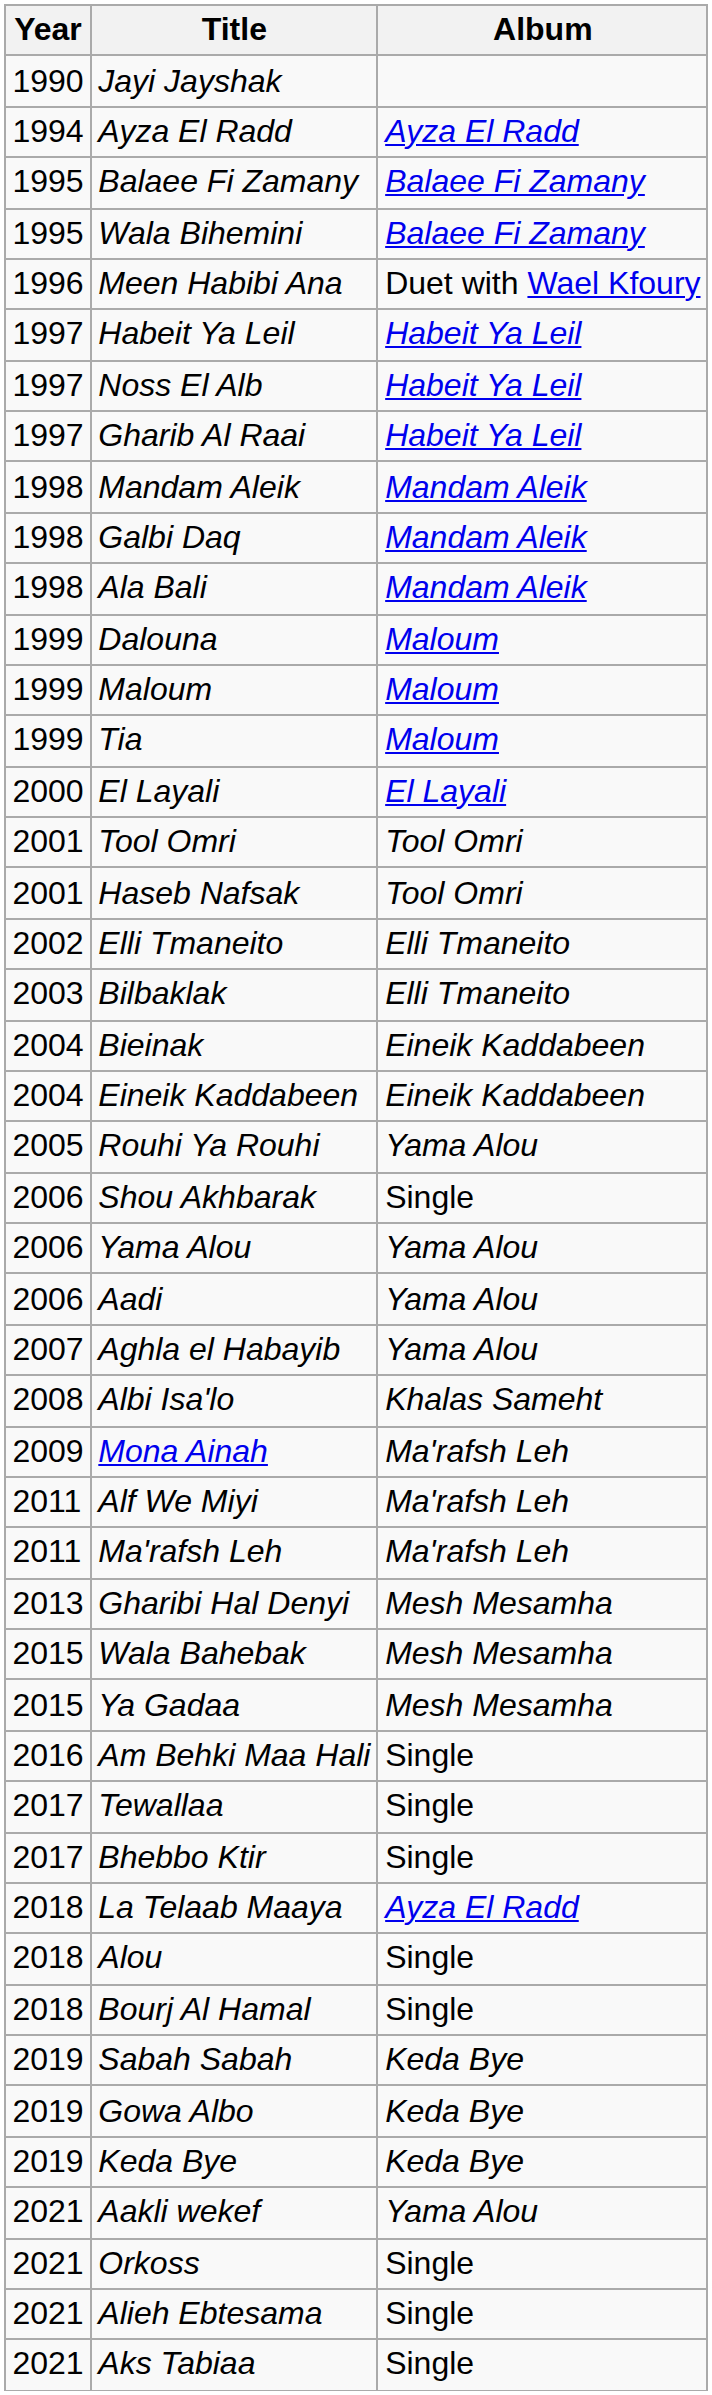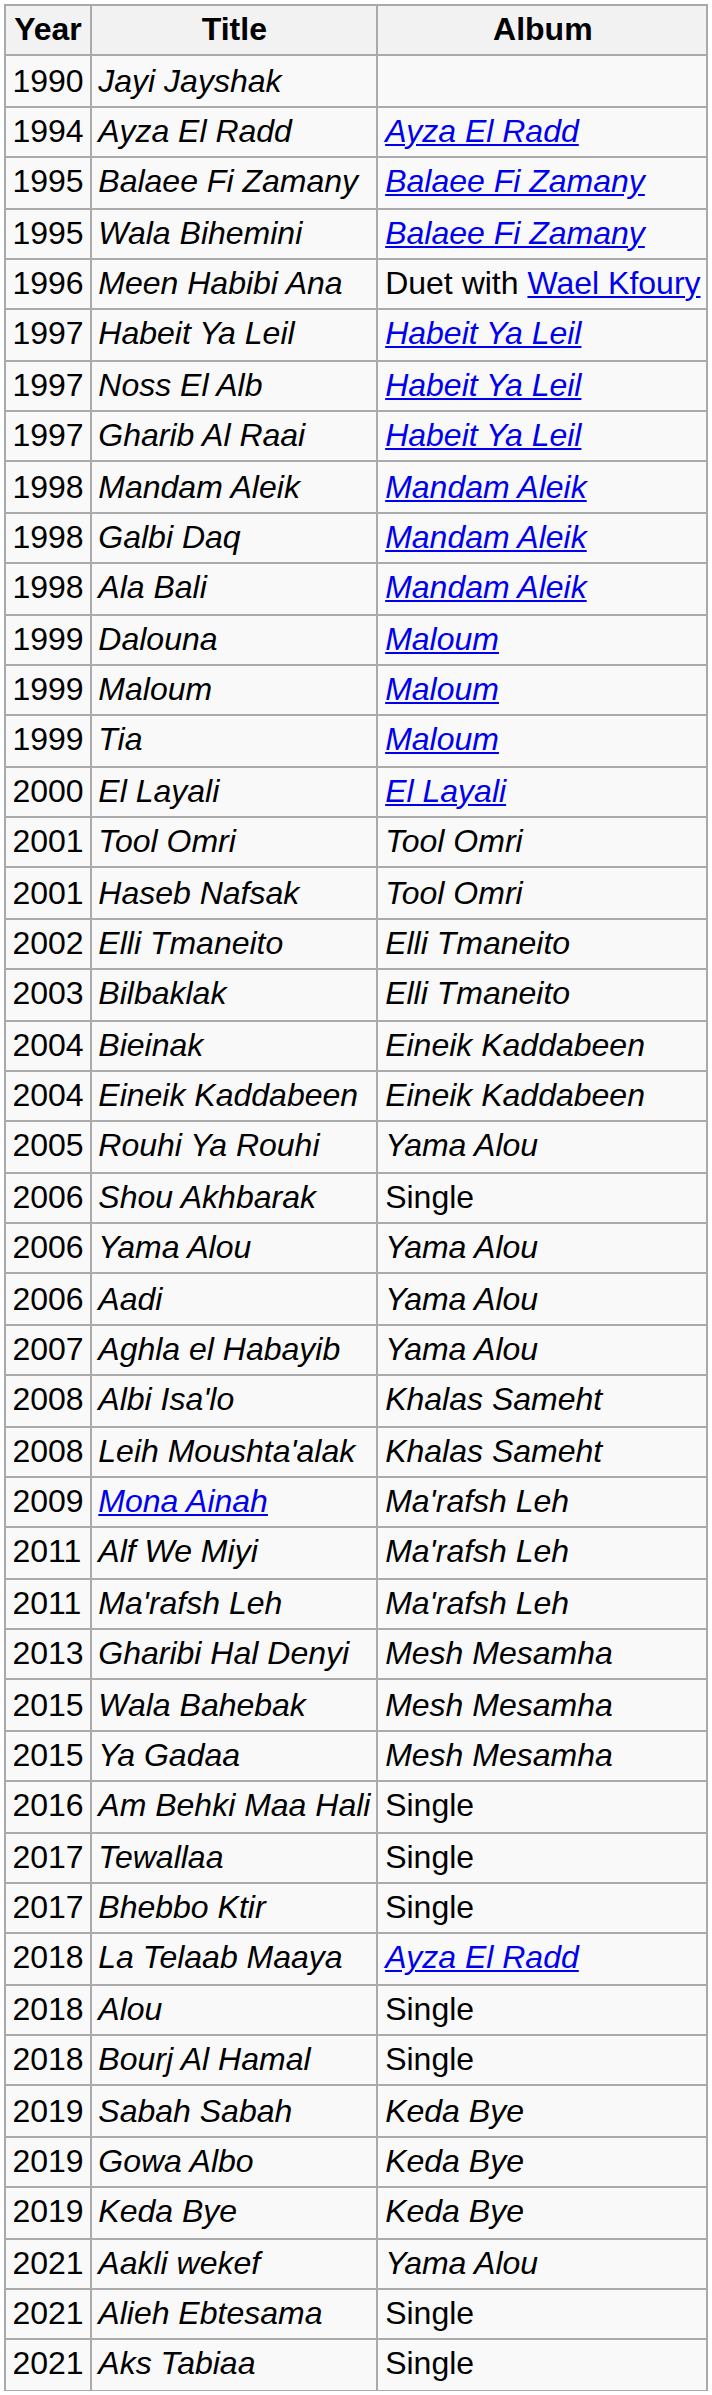 <table class="wikitable plainrowheaders">
 <tr>
 <th>Year</th>
 <th>Title</th>
 <th>Album</th>
 </tr>
 <tr>
 <td>1990</td>
 <td><em>Jayi Jayshak</em></td>
 <td></td>
 </tr>
 <tr>
 <td>1994</td>
 <td><em>Ayza El Radd</em></td>
 <td><em><a href='#'>Ayza El Radd</a></em></td>
 </tr>
 <tr>
 <td>1995</td>
 <td><em>Balaee Fi Zamany </em></td>
 <td><em><a href='#'>Balaee Fi Zamany</a></em></td>
 </tr>
 <tr>
 <td>1995</td>
 <td><em>Wala Bihemini</em></td>
 <td><em><a href='#'>Balaee Fi Zamany</a></em></td>
 </tr>
 <tr>
 <td>1996</td>
 <td><em>Meen Habibi Ana</em></td>
 <td>Duet with <a href='#'>Wael Kfoury</a></td>
 </tr>
 <tr>
 <td>1997</td>
 <td><em>Habeit Ya Leil</em></td>
 <td><em><a href='#'>Habeit Ya Leil</a></em></td>
 </tr>
 <tr>
 <td>1997</td>
 <td><em>Noss El Alb</em></td>
 <td><em><a href='#'>Habeit Ya Leil</a></em></td>
 </tr>
 <tr>
 <td>1997</td>
 <td><em>Gharib Al Raai</em></td>
 <td><em><a href='#'>Habeit Ya Leil</a></em></td>
 </tr>
 <tr>
 <td>1998</td>
 <td><em>Mandam Aleik</em></td>
 <td><em><a href='#'>Mandam Aleik</a></em></td>
 </tr>
 <tr>
 <td>1998</td>
 <td><em>Galbi Daq</em></td>
 <td><em><a href='#'>Mandam Aleik</a></em></td>
 </tr>
 <tr>
 <td>1998</td>
 <td><em>Ala Bali</em></td>
 <td><em><a href='#'>Mandam Aleik</a></em></td>
 </tr>
 <tr>
 <td>1999</td>
 <td><em>Dalouna</em></td>
 <td><em><a href='#'>Maloum</a></em></td>
 </tr>
 <tr>
 <td>1999</td>
 <td><em>Maloum</em></td>
 <td><em><a href='#'>Maloum</a></em></td>
 </tr>
 <tr>
 <td>1999</td>
 <td><em>Tia</em></td>
 <td><em><a href='#'>Maloum</a></em></td>
 </tr>
 <tr>
 <td>2000</td>
 <td><em>El Layali</em></td>
 <td><em><a href='#'>El Layali</a></em></td>
 </tr>
 <tr>
 <td>2001</td>
 <td><em>Tool Omri</em></td>
 <td><em>Tool Omri</em></td>
 </tr>
 <tr>
 <td>2001</td>
 <td><em>Haseb Nafsak</em></td>
 <td><em>Tool Omri</em></td>
 </tr>
 <tr>
 <td>2002</td>
 <td><em>Elli Tmaneito</em></td>
 <td><em>Elli Tmaneito</em></td>
 </tr>
 <tr>
 <td>2003</td>
 <td><em>Bilbaklak</em></td>
 <td><em>Elli Tmaneito</em></td>
 </tr>
 <tr>
 <td>2004</td>
 <td><em>Bieinak</em></td>
 <td><em>Eineik Kaddabeen</em></td>
 </tr>
 <tr>
 <td>2004</td>
 <td><em>Eineik Kaddabeen</em></td>
 <td><em>Eineik Kaddabeen</em></td>
 </tr>
 <tr>
 <td>2005</td>
 <td><em>Rouhi Ya Rouhi</em></td>
 <td><em>Yama Alou</em></td>
 </tr>
 <tr>
 <td>2006</td>
 <td><em>Shou Akhbarak</em></td>
 <td>Single</td>
 </tr>
 <tr>
 <td>2006</td>
 <td><em>Yama Alou</em></td>
 <td><em>Yama Alou</em></td>
 </tr>
 <tr>
 <td>2006</td>
 <td><em>Aadi</em></td>
 <td><em>Yama Alou</em></td>
 </tr>
 <tr>
 <td>2007</td>
 <td><em>Aghla el Habayib</em></td>
 <td><em>Yama Alou</em></td>
 </tr>
 <tr>
 <td>2008</td>
 <td><em>Albi Isa'lo</em></td>
 <td><em>Khalas Sameht</em></td>
 </tr>
 <tr>
+<td>2008</td>
+<td><em>Leih Moushta'alak</em></td>
+<td><em>Khalas Sameht</em></td>
+</tr>
+<tr>
 <td>2009</td>
 <td><em><a href='#'>Mona Ainah</a></em></td>
 <td><em>Ma'rafsh Leh</em></td>
 </tr>
 <tr>
 <td>2011</td>
 <td><em>Alf We Miyi</em></td>
 <td><em>Ma'rafsh Leh</em></td>
 </tr>
 <tr>
 <td>2011</td>
 <td><em>Ma'rafsh Leh</em></td>
 <td><em>Ma'rafsh Leh</em></td>
 </tr>
 <tr>
 <td>2013</td>
 <td><em>Gharibi Hal Denyi</em></td>
 <td><em>Mesh Mesamha</em></td>
 </tr>
 <tr>
 <td>2015</td>
 <td><em>Wala Bahebak</em></td>
 <td><em>Mesh Mesamha</em></td>
 </tr>
 <tr>
 <td>2015</td>
 <td><em>Ya Gadaa</em></td>
 <td><em>Mesh Mesamha</em></td>
 </tr>
 <tr>
 <td>2016</td>
 <td><em>Am Behki Maa Hali</em></td>
 <td>Single</td>
 </tr>
 <tr>
 <td>2017</td>
 <td><em>Tewallaa</em></td>
 <td>Single</td>
 </tr>
 <tr>
 <td>2017</td>
 <td><em>Bhebbo Ktir</em></td>
 <td>Single</td>
 </tr>
 <tr>
 <td>2018</td>
 <td><em>La Telaab Maaya</em></td>
 <td><em><a href='#'>Ayza El Radd</a></em></td>
 </tr>
 <tr>
 <td>2018</td>
 <td><em>Alou</em></td>
 <td>Single</td>
 </tr>
 <tr>
 <td>2018</td>
 <td><em>Bourj Al Hamal</em></td>
 <td>Single</td>
 </tr>
 <tr>
 <td>2019</td>
 <td><em>Sabah Sabah</em></td>
 <td><em>Keda Bye</em></td>
 </tr>
 <tr>
 <td>2019</td>
 <td><em>Gowa Albo</em></td>
 <td><em>Keda Bye</em></td>
 </tr>
 <tr>
 <td>2019</td>
 <td><em>Keda Bye</em></td>
 <td><em>Keda Bye</em></td>
 </tr>
 <tr>
 <td>2021</td>
 <td><em>Aakli wekef</em></td>
 <td><em>Yama Alou</em></td>
 </tr>
 <tr>
 <td>2021</td>
-<td><em>Orkoss</em></td>
-<td>Single</td>
-</tr>
-<tr>
-<td>2021</td>
 <td><em>Alieh Ebtesama</em></td>
 <td>Single</td>
 </tr>
 <tr>
 <td>2021</td>
 <td><em>Aks Tabiaa</em></td>
 <td>Single</td>
 </tr>
 </table>
